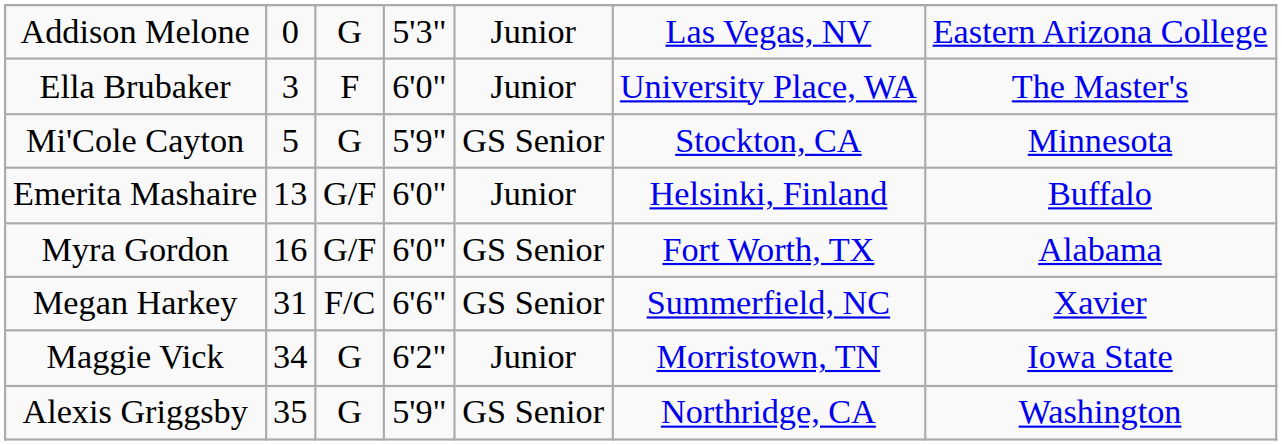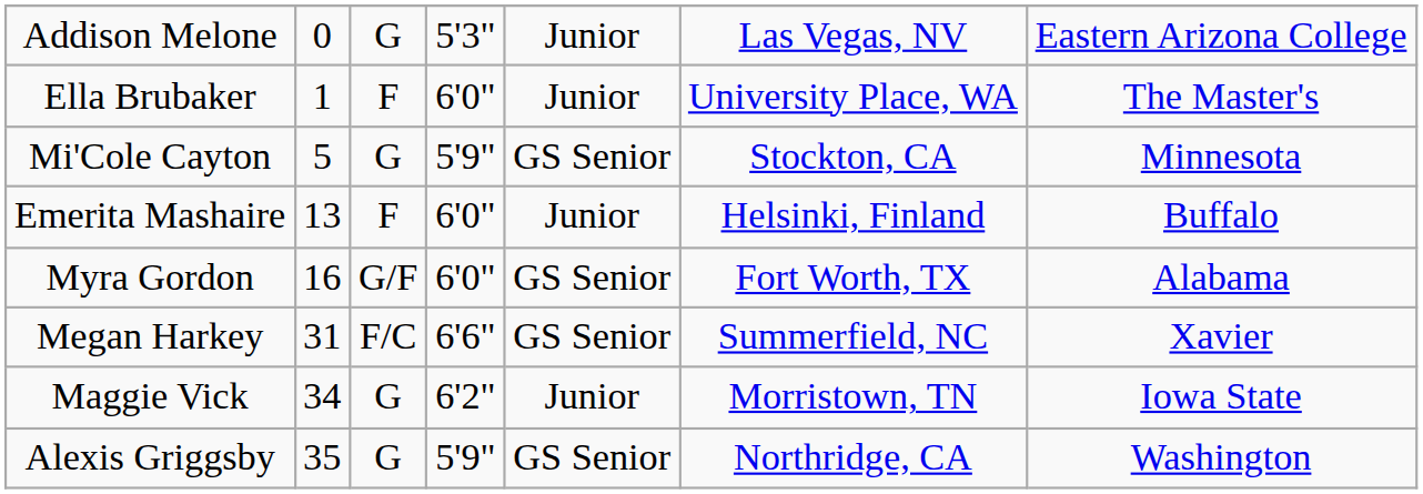 <table class="wikitable sortable" style="text-align: center">
 <tr align=center>
 </tr>
 <tr>
 <td>Addison Melone</td>
 <td>0</td>
 <td>G</td>
 <td>5'3"</td>
 <td>Junior</td>
 <td><a href='#'>Las Vegas, NV</a></td>
 <td><a href='#'>Eastern Arizona College</a></td>
 </tr>
 <tr>
 <td>Ella Brubaker</td>
-<td>3</td>
+<td>1</td>
 <td>F</td>
 <td>6'0"</td>
 <td>Junior</td>
 <td><a href='#'>University Place, WA</a></td>
 <td><a href='#'>The Master's</a></td>
 </tr>
 <tr>
 <td>Mi'Cole Cayton</td>
 <td>5</td>
 <td>G</td>
 <td>5'9"</td>
 <td>GS Senior</td>
 <td><a href='#'>Stockton, CA</a></td>
 <td><a href='#'>Minnesota</a></td>
 </tr>
 <tr>
 <td>Emerita Mashaire</td>
 <td>13</td>
-<td>G/F</td>
+<td>F</td>
 <td>6'0"</td>
 <td>Junior</td>
 <td><a href='#'>Helsinki, Finland</a></td>
 <td><a href='#'>Buffalo</a></td>
 </tr>
 <tr>
 <td>Myra Gordon</td>
 <td>16</td>
 <td>G/F</td>
 <td>6'0"</td>
 <td>GS Senior</td>
 <td><a href='#'>Fort Worth, TX</a></td>
 <td><a href='#'>Alabama</a></td>
 </tr>
 <tr>
 <td>Megan Harkey</td>
 <td>31</td>
 <td>F/C</td>
 <td>6'6"</td>
 <td>GS Senior</td>
 <td><a href='#'>Summerfield, NC</a></td>
 <td><a href='#'>Xavier</a></td>
 </tr>
 <tr>
 <td>Maggie Vick</td>
 <td>34</td>
 <td>G</td>
 <td>6'2"</td>
 <td>Junior</td>
 <td><a href='#'>Morristown, TN</a></td>
 <td><a href='#'>Iowa State</a></td>
 </tr>
 <tr>
 <td>Alexis Griggsby</td>
 <td>35</td>
 <td>G</td>
 <td>5'9"</td>
 <td>GS Senior</td>
 <td><a href='#'>Northridge, CA</a></td>
 <td><a href='#'>Washington</a></td>
 </tr>
 </table>
